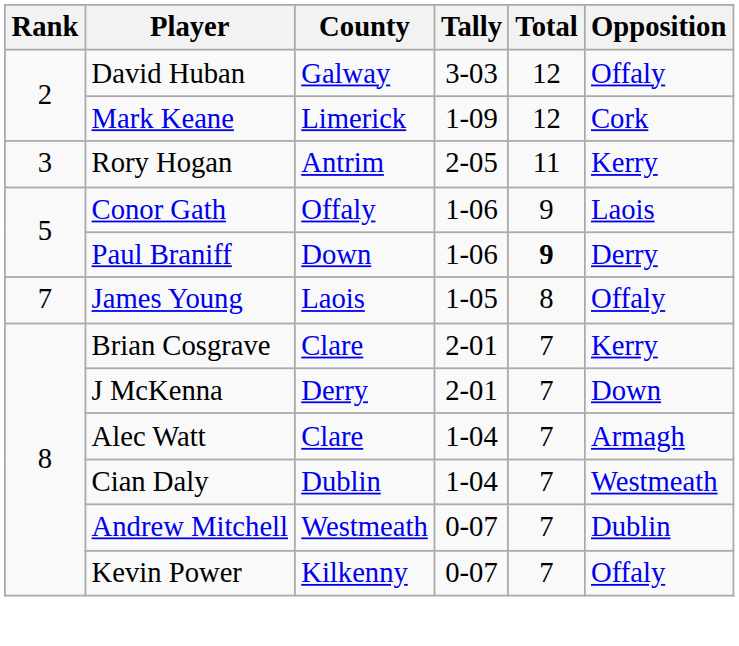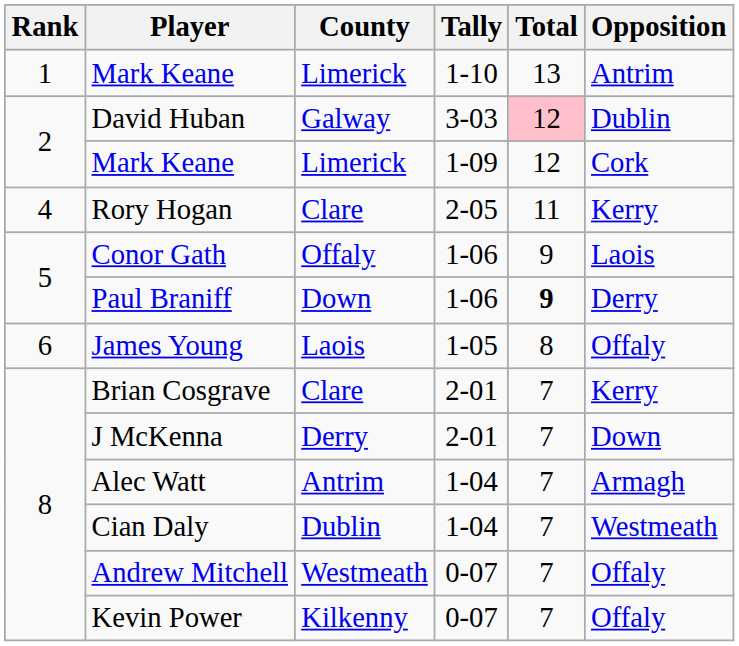 <table class="wikitable">
 <tr>
 <th>Rank</th>
 <th>Player</th>
 <th>County</th>
 <th>Tally</th>
 <th>Total</th>
 <th>Opposition</th>
 </tr>
 <tr>
+<td rowspan=1 align=center>1</td>
+<td><a href='#'>Mark Keane</a></td>
+<td><a href='#'>Limerick</a></td>
+<td align=center>1-10</td>
+<td align=center>13</td>
+<td><a href='#'>Antrim</a></td>
+</tr>
+<tr>
 <td rowspan=2 align=center>2</td>
 <td>David Huban</td>
 <td><a href='#'>Galway</a></td>
 <td align=center>3-03</td>
-<td align=center>12</td>
-<td><a href='#'>Offaly</a></td>
+<td align=center style="background: pink;">12</td>
+<td><a href='#'>Dublin</a></td>
 </tr>
 <tr>
 <td><a href='#'>Mark Keane</a></td>
 <td><a href='#'>Limerick</a></td>
 <td align=center>1-09</td>
 <td align=center>12</td>
 <td><a href='#'>Cork</a></td>
 </tr>
 <tr>
-<td rowspan=1 align=center>3</td>
+<td rowspan=1 align=center>4</td>
 <td>Rory Hogan</td>
-<td><a href='#'>Antrim</a></td>
+<td><a href='#'>Clare</a></td>
 <td align=center>2-05</td>
 <td align=center>11</td>
 <td><a href='#'>Kerry</a></td>
 </tr>
 <tr>
 <td rowspan=2 align=center>5</td>
 <td><a href='#'>Conor Gath</a></td>
 <td><a href='#'>Offaly</a></td>
 <td align=center>1-06</td>
 <td align=center>9</td>
 <td><a href='#'>Laois</a></td>
 </tr>
 <tr>
 <td><a href='#'>Paul Braniff</a></td>
 <td><a href='#'>Down</a></td>
 <td align=center>1-06</td>
 <td align=center><strong>9</strong></td>
 <td><a href='#'>Derry</a></td>
 </tr>
 <tr>
-<td rowspan=1 align=center>7</td>
+<td rowspan=1 align=center>6</td>
 <td><a href='#'>James Young</a></td>
 <td><a href='#'>Laois</a></td>
 <td align=center>1-05</td>
 <td align=center>8</td>
 <td><a href='#'>Offaly</a></td>
 </tr>
 <tr>
 <td rowspan=6 align=center>8</td>
 <td>Brian Cosgrave</td>
 <td><a href='#'>Clare</a></td>
 <td align=center>2-01</td>
 <td align=center>7</td>
 <td><a href='#'>Kerry</a></td>
 </tr>
 <tr>
 <td>J McKenna</td>
 <td><a href='#'>Derry</a></td>
 <td align=center>2-01</td>
 <td align=center>7</td>
 <td><a href='#'>Down</a></td>
 </tr>
 <tr>
 <td>Alec Watt</td>
-<td><a href='#'>Clare</a></td>
+<td><a href='#'>Antrim</a></td>
 <td align=center>1-04</td>
 <td align=center>7</td>
 <td><a href='#'>Armagh</a></td>
 </tr>
 <tr>
 <td>Cian Daly</td>
 <td><a href='#'>Dublin</a></td>
 <td align=center>1-04</td>
 <td align=center>7</td>
 <td><a href='#'>Westmeath</a></td>
 </tr>
 <tr>
 <td><a href='#'>Andrew Mitchell</a></td>
 <td><a href='#'>Westmeath</a></td>
 <td align=center>0-07</td>
 <td align=center>7</td>
-<td><a href='#'>Dublin</a></td>
+<td><a href='#'>Offaly</a></td>
 </tr>
 <tr>
 <td>Kevin Power</td>
 <td><a href='#'>Kilkenny</a></td>
 <td align=center>0-07</td>
 <td align=center>7</td>
 <td><a href='#'>Offaly</a></td>
 </tr>
 </table>
